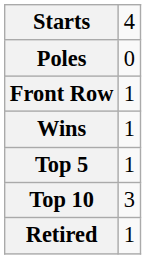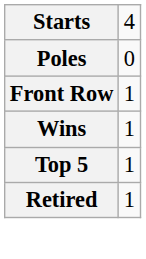 <table class="wikitable" style="text-align:center">
 <tr>
 <th>Starts</th>
 <td>4</td>
 </tr>
 <tr>
 <th>Poles</th>
 <td>0</td>
 </tr>
 <tr>
 <th>Front Row</th>
 <td>1</td>
 </tr>
 <tr>
 <th>Wins</th>
 <td>1</td>
 </tr>
 <tr>
 <th>Top 5</th>
 <td>1</td>
 </tr>
 <tr>
-<th>Top 10</th>
-<td>3</td>
-</tr>
-<tr>
 <th>Retired</th>
 <td>1</td>
 </tr>
 </table>
